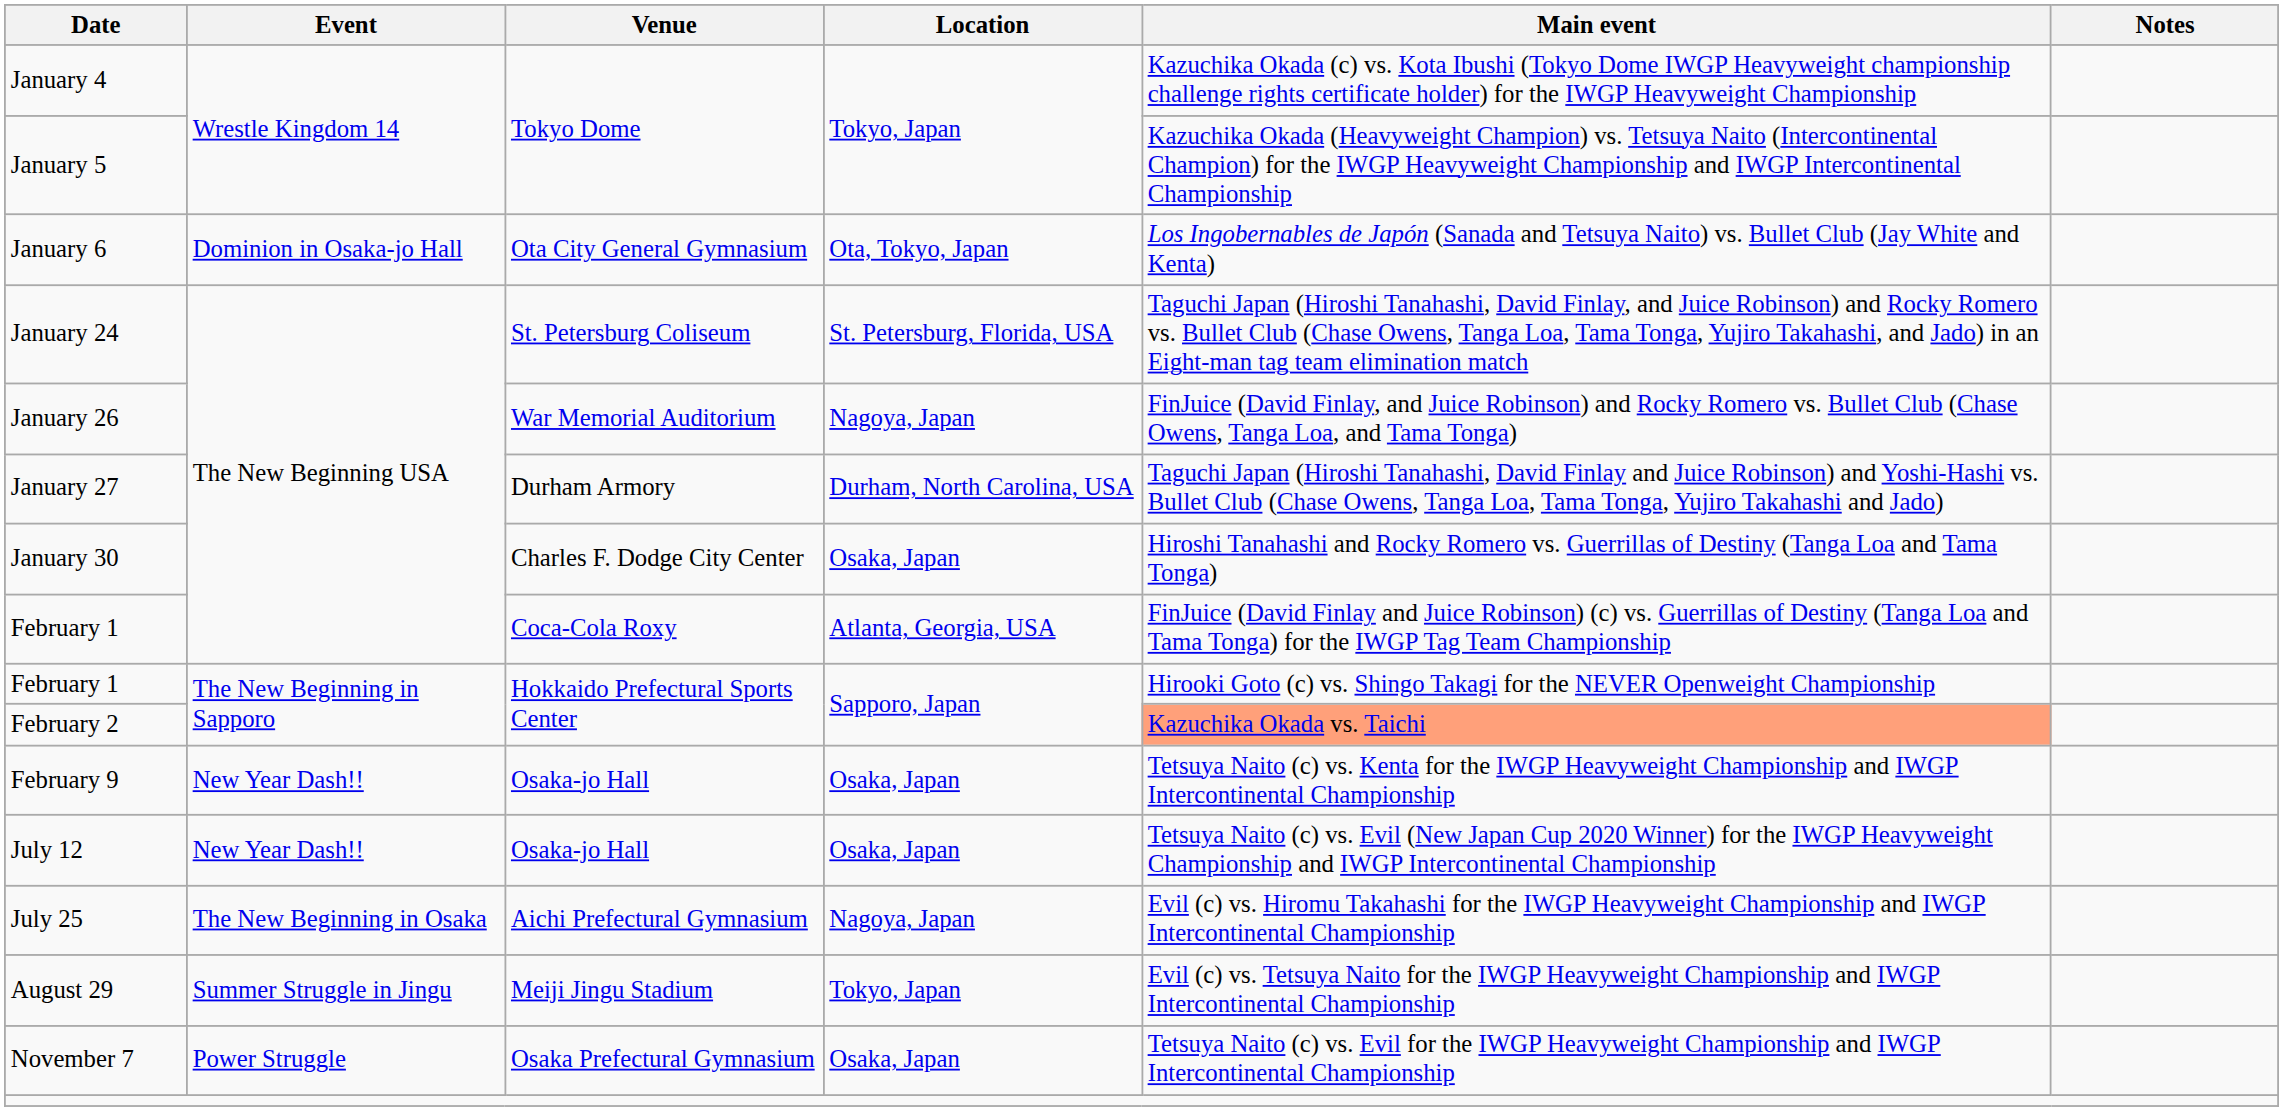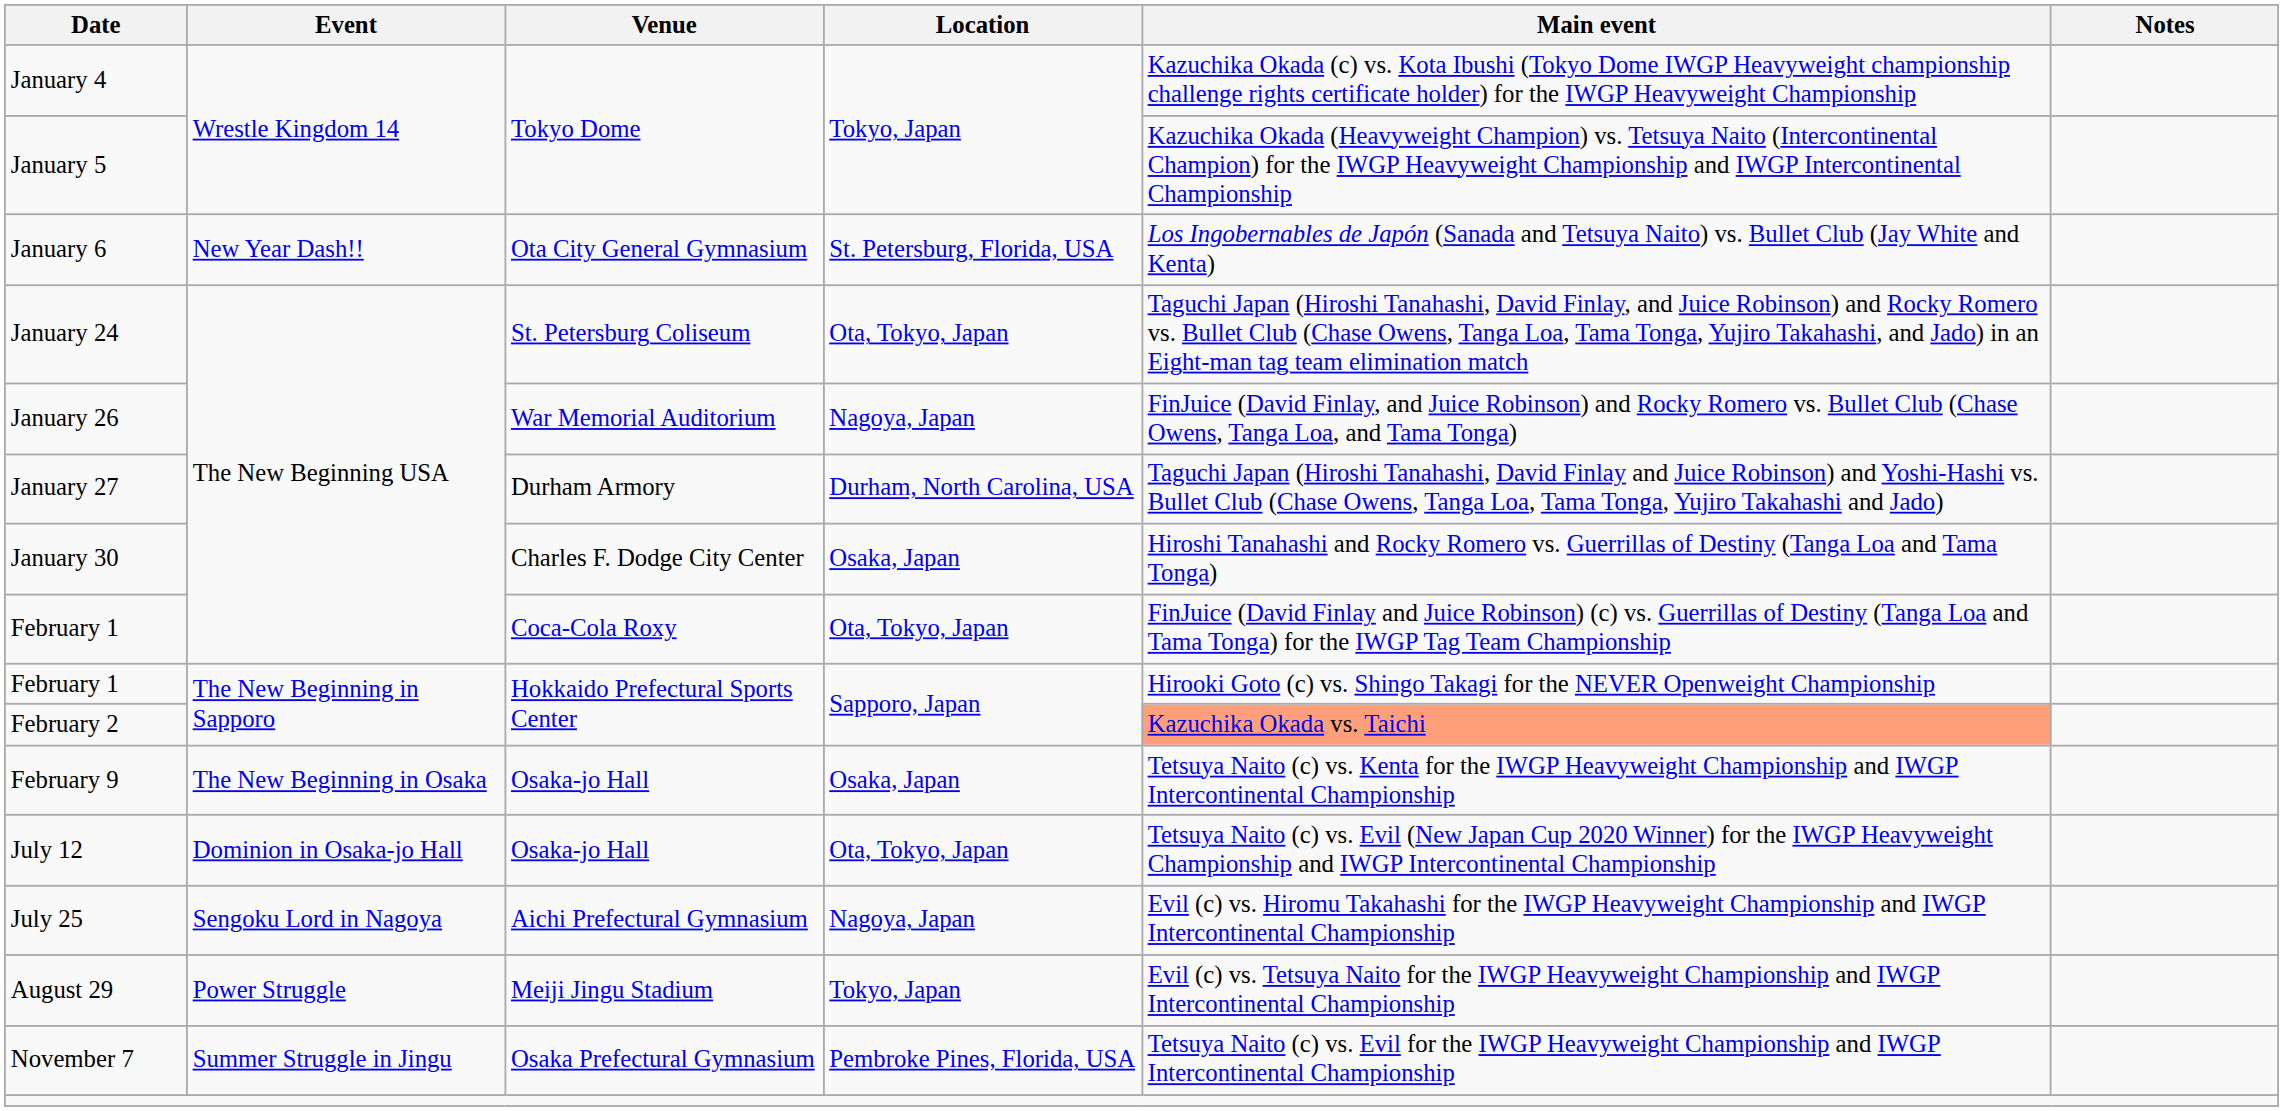 <table class="sortable wikitable succession-box" style="font-size:85%;">
 <tr>
 <th width=8%>Date</th>
 <th width=14%>Event</th>
 <th width=14%>Venue</th>
 <th width=14%>Location</th>
 <th width=40%>Main event</th>
 <th width=14%>Notes</th>
 </tr>
 <tr>
 <td>January 4</td>
 <td rowspan="2"><a href='#'>Wrestle Kingdom 14</a></td>
 <td rowspan="2"><a href='#'>Tokyo Dome</a></td>
 <td rowspan="2"><a href='#'>Tokyo, Japan</a></td>
 <td><a href='#'>Kazuchika Okada</a> (c) vs. <a href='#'>Kota Ibushi</a> (<a href='#'>Tokyo Dome IWGP Heavyweight championship challenge rights certificate holder</a>) for the <a href='#'>IWGP Heavyweight Championship</a></td>
 <td></td>
 </tr>
 <tr>
 <td>January 5</td>
 <td><a href='#'>Kazuchika Okada</a> (<a href='#'>Heavyweight Champion</a>) vs. <a href='#'>Tetsuya Naito</a> (<a href='#'>Intercontinental Champion</a>) for the <a href='#'>IWGP Heavyweight Championship</a> and <a href='#'>IWGP Intercontinental Championship</a></td>
 <td></td>
 </tr>
 <tr>
 <td>January 6</td>
-<td><a href='#'>Dominion in Osaka-jo Hall</a></td>
+<td><a href='#'>New Year Dash!!</a></td>
 <td><a href='#'>Ota City General Gymnasium</a></td>
-<td><a href='#'>Ota, Tokyo, Japan</a></td>
+<td><a href='#'>St. Petersburg, Florida, USA</a></td>
 <td><em><a href='#'>Los Ingobernables de Japón</a></em> (<a href='#'>Sanada</a> and <a href='#'>Tetsuya Naito</a>) vs. <a href='#'>Bullet Club</a> (<a href='#'>Jay White</a> and <a href='#'>Kenta</a>)</td>
 <td></td>
 </tr>
 <tr>
 <td>January 24</td>
 <td rowspan="5">The New Beginning USA</td>
 <td><a href='#'>St. Petersburg Coliseum</a></td>
-<td><a href='#'>St. Petersburg, Florida, USA</a></td>
+<td><a href='#'>Ota, Tokyo, Japan</a></td>
 <td><a href='#'>Taguchi Japan</a> (<a href='#'>Hiroshi Tanahashi</a>, <a href='#'>David Finlay</a>, and <a href='#'>Juice Robinson</a>) and <a href='#'>Rocky Romero</a> vs. <a href='#'>Bullet Club</a> (<a href='#'>Chase Owens</a>, <a href='#'>Tanga Loa</a>, <a href='#'>Tama Tonga</a>, <a href='#'>Yujiro Takahashi</a>, and <a href='#'>Jado</a>) in an <a href='#'>Eight-man tag team elimination match</a></td>
 <td></td>
 </tr>
 <tr>
 <td>January 26</td>
 <td><a href='#'>War Memorial Auditorium</a></td>
 <td><a href='#'>Nagoya, Japan</a></td>
 <td><a href='#'>FinJuice</a> (<a href='#'>David Finlay</a>, and <a href='#'>Juice Robinson</a>) and <a href='#'>Rocky Romero</a> vs. <a href='#'>Bullet Club</a> (<a href='#'>Chase Owens</a>, <a href='#'>Tanga Loa</a>, and <a href='#'>Tama Tonga</a>)</td>
 <td></td>
 </tr>
 <tr>
 <td>January 27</td>
 <td>Durham Armory</td>
 <td><a href='#'>Durham, North Carolina, USA</a></td>
 <td><a href='#'>Taguchi Japan</a> (<a href='#'>Hiroshi Tanahashi</a>, <a href='#'>David Finlay</a> and <a href='#'>Juice Robinson</a>) and <a href='#'>Yoshi-Hashi</a> vs. <a href='#'>Bullet Club</a> (<a href='#'>Chase Owens</a>, <a href='#'>Tanga Loa</a>, <a href='#'>Tama Tonga</a>, <a href='#'>Yujiro Takahashi</a> and <a href='#'>Jado</a>)</td>
 <td></td>
 </tr>
 <tr>
 <td>January 30</td>
 <td>Charles F. Dodge City Center</td>
 <td><a href='#'>Osaka, Japan</a></td>
 <td><a href='#'>Hiroshi Tanahashi</a> and <a href='#'>Rocky Romero</a> vs. <a href='#'>Guerrillas of Destiny</a> (<a href='#'>Tanga Loa</a> and <a href='#'>Tama Tonga</a>)</td>
 <td></td>
 </tr>
 <tr>
 <td>February 1</td>
 <td><a href='#'>Coca-Cola Roxy</a></td>
-<td><a href='#'>Atlanta, Georgia, USA</a></td>
+<td><a href='#'>Ota, Tokyo, Japan</a></td>
 <td><a href='#'>FinJuice</a> (<a href='#'>David Finlay</a> and <a href='#'>Juice Robinson</a>) (c) vs. <a href='#'>Guerrillas of Destiny</a> (<a href='#'>Tanga Loa</a> and <a href='#'>Tama Tonga</a>) for the <a href='#'>IWGP Tag Team Championship</a></td>
 <td></td>
 </tr>
 <tr>
 <td>February 1</td>
 <td rowspan="2"><a href='#'>The New Beginning in Sapporo</a></td>
 <td rowspan="2"><a href='#'>Hokkaido Prefectural Sports Center</a></td>
 <td rowspan="2"><a href='#'>Sapporo, Japan</a></td>
 <td><a href='#'>Hirooki Goto</a> (c) vs. <a href='#'>Shingo Takagi</a> for the <a href='#'>NEVER Openweight Championship</a></td>
 <td></td>
 </tr>
 <tr>
 <td>February 2</td>
 <td style="background: lightsalmon;"><a href='#'>Kazuchika Okada</a> vs. <a href='#'>Taichi</a></td>
 <td></td>
 </tr>
 <tr>
 <td>February 9</td>
-<td><a href='#'>New Year Dash!!</a></td>
+<td><a href='#'>The New Beginning in Osaka</a></td>
 <td><a href='#'>Osaka-jo Hall</a></td>
 <td><a href='#'>Osaka, Japan</a></td>
 <td><a href='#'>Tetsuya Naito</a> (c) vs. <a href='#'>Kenta</a> for the <a href='#'>IWGP Heavyweight Championship</a> and <a href='#'>IWGP Intercontinental Championship</a></td>
 <td></td>
 </tr>
 <tr>
 <td>July 12</td>
-<td><a href='#'>New Year Dash!!</a></td>
+<td><a href='#'>Dominion in Osaka-jo Hall</a></td>
 <td><a href='#'>Osaka-jo Hall</a></td>
-<td><a href='#'>Osaka, Japan</a></td>
+<td><a href='#'>Ota, Tokyo, Japan</a></td>
 <td><a href='#'>Tetsuya Naito</a> (c) vs. <a href='#'>Evil</a> (<a href='#'>New Japan Cup 2020 Winner</a>)  for the <a href='#'>IWGP Heavyweight Championship</a> and <a href='#'>IWGP Intercontinental Championship</a></td>
 <td></td>
 </tr>
 <tr>
 <td>July 25</td>
-<td><a href='#'>The New Beginning in Osaka</a></td>
+<td><a href='#'>Sengoku Lord in Nagoya</a></td>
 <td><a href='#'>Aichi Prefectural Gymnasium</a></td>
 <td><a href='#'>Nagoya, Japan</a></td>
 <td><a href='#'>Evil</a> (c) vs. <a href='#'>Hiromu Takahashi</a> for the <a href='#'>IWGP Heavyweight Championship</a> and <a href='#'>IWGP Intercontinental Championship</a></td>
 <td></td>
 </tr>
 <tr>
 <td>August 29</td>
-<td><a href='#'>Summer Struggle in Jingu</a></td>
+<td><a href='#'>Power Struggle</a></td>
 <td><a href='#'>Meiji Jingu Stadium</a></td>
 <td><a href='#'>Tokyo, Japan</a></td>
 <td><a href='#'>Evil</a> (c) vs. <a href='#'>Tetsuya Naito</a> for the <a href='#'>IWGP Heavyweight Championship</a> and <a href='#'>IWGP Intercontinental Championship</a></td>
 <td></td>
 </tr>
 <tr>
 <td>November 7</td>
-<td><a href='#'>Power Struggle</a></td>
+<td><a href='#'>Summer Struggle in Jingu</a></td>
 <td><a href='#'>Osaka Prefectural Gymnasium</a></td>
-<td><a href='#'>Osaka, Japan</a></td>
+<td><a href='#'>Pembroke Pines, Florida, USA</a></td>
 <td><a href='#'>Tetsuya Naito</a> (c) vs. <a href='#'>Evil</a> for the <a href='#'>IWGP Heavyweight Championship</a> and <a href='#'>IWGP Intercontinental Championship</a></td>
 <td></td>
 </tr>
 <tr>
 <td colspan=6></td>
 </tr>
 </table>
